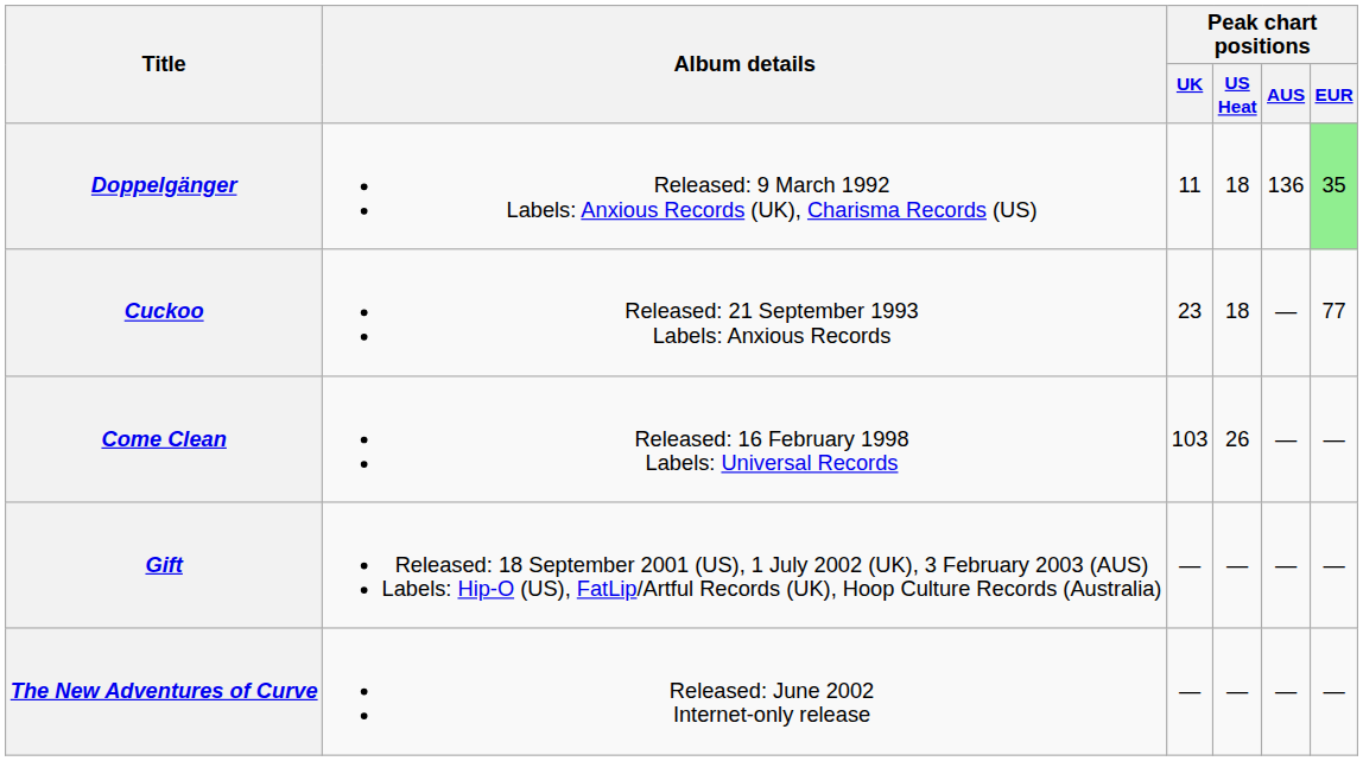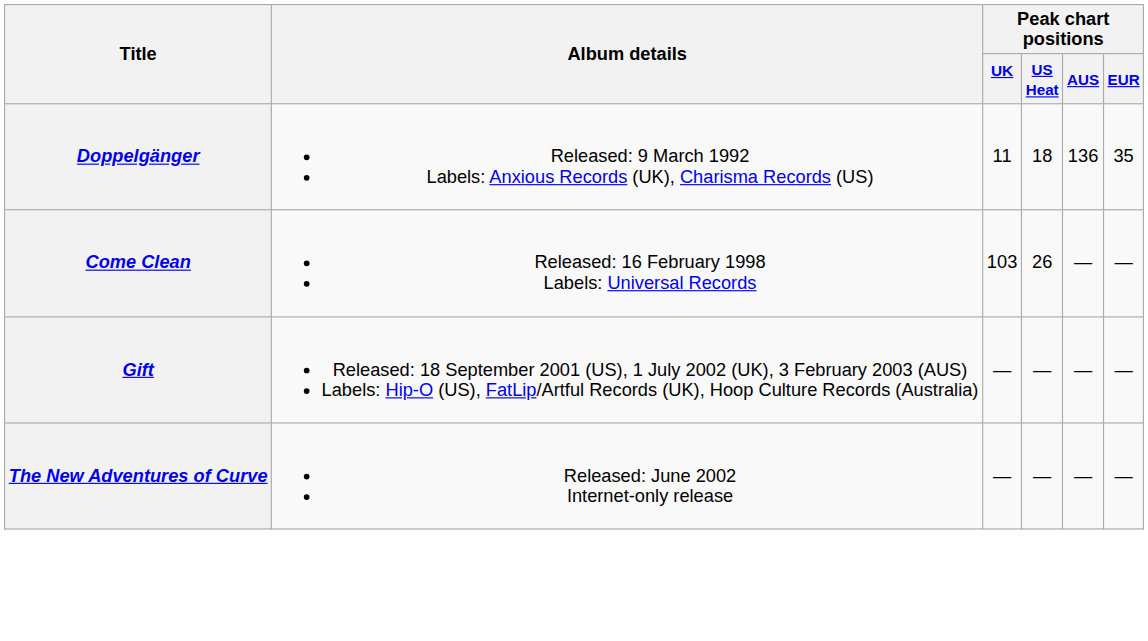 <table class="wikitable plainrowheaders" style="text-align:center;">
 <tr>
 <th scope="col" rowspan="2">Title</th>
 <th scope="col" rowspan="2">Album details</th>
 <th colspan="4" scope="col">Peak chart<br>positions</th>
 </tr>
 <tr>
 <th scope="col" style="font-size:85%;"><a href='#'>UK</a><br><br></th>
 <th><small><a href='#'>US</a><br></small><small><a href='#'>Heat</a></small><br></th>
 <th><small><a href='#'>AUS</a></small><br></th>
 <th><small><a href='#'>EUR</a></small><br></th>
 </tr>
 <tr>
 <th scope="row"><em><a href='#'>Doppelgänger</a></em></th>
 <td><br><ul><li>Released: 9 March 1992</li><li>Labels: <a href='#'>Anxious Records</a> (UK), <a href='#'>Charisma Records</a> (US)</li></ul></td>
 <td>11</td>
 <td>18</td>
 <td>136</td>
-<td style="background: lightgreen;">35</td>
-</tr>
-<tr>
-<th scope="row"><em><a href='#'>Cuckoo</a></em></th>
-<td><br><ul><li>Released: 21 September 1993</li><li>Labels: Anxious Records</li></ul></td>
-<td>23</td>
-<td>18</td>
-<td>—</td>
-<td>77</td>
+<td>35</td>
 </tr>
 <tr>
 <th scope="row"><em><a href='#'>Come Clean</a></em></th>
 <td><br><ul><li>Released: 16 February 1998</li><li>Labels: <a href='#'>Universal Records</a></li></ul></td>
 <td>103</td>
 <td>26</td>
 <td>—</td>
 <td>—</td>
 </tr>
 <tr>
 <th scope="row"><em><a href='#'>Gift</a></em></th>
 <td><br><ul><li>Released: 18 September 2001 (US), 1 July 2002 (UK), 3 February 2003 (AUS)</li><li>Labels: <a href='#'>Hip-O</a> (US), <a href='#'>FatLip</a>/Artful Records (UK), Hoop Culture Records (Australia)</li></ul></td>
 <td>—</td>
 <td>—</td>
 <td>—</td>
 <td>—</td>
 </tr>
 <tr>
 <th scope="row"><em><a href='#'>The New Adventures of Curve</a></em></th>
 <td><br><ul><li>Released: June 2002</li><li>Internet-only release</li></ul></td>
 <td>—</td>
 <td>—</td>
 <td>—</td>
 <td>—</td>
 </tr>
 </table>
